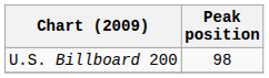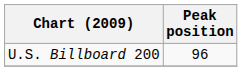 <table class="wikitable">
 <tr>
 <th>Chart (2009)</th>
 <th>Peak<br>position</th>
 </tr>
 <tr>
 <td>U.S. <em>Billboard</em> 200</td>
-<td align="center">98</td>
+<td align="center">96</td>
 </tr>
 <tr>
 </tr>
 </table>
